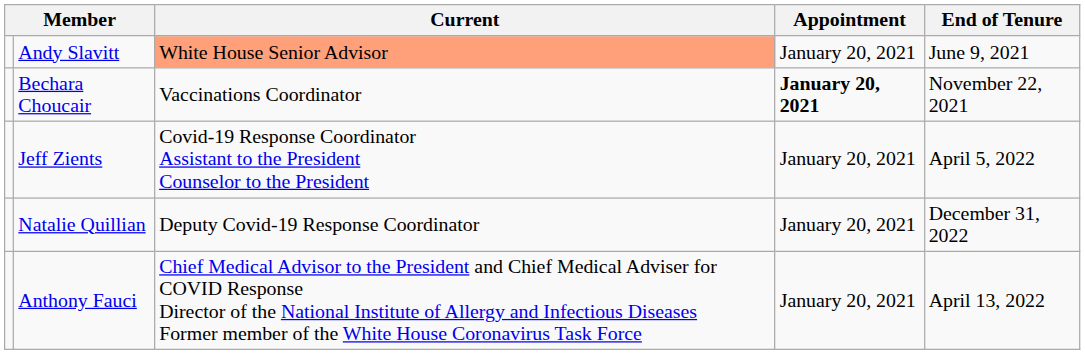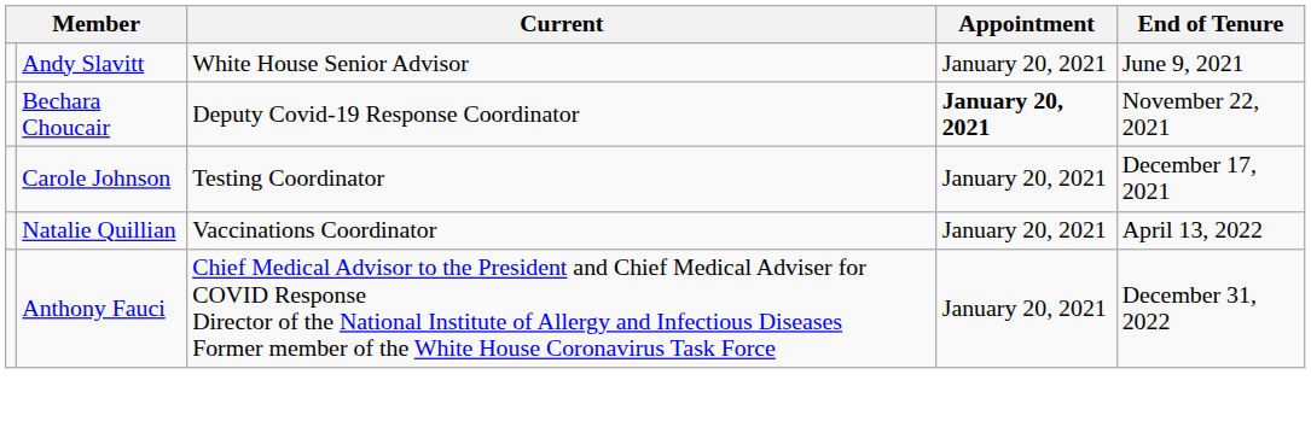 <table class="wikitable">
 <tr>
 <th colspan="2">Member</th>
 <th>Current</th>
 <th>Appointment</th>
 <th>End of Tenure</th>
 </tr>
 <tr>
 <td></td>
 <td><a href='#'>Andy Slavitt</a></td>
-<td style="background: lightsalmon;">White House Senior Advisor</td>
+<td>White House Senior Advisor</td>
 <td>January 20, 2021</td>
 <td>June 9, 2021</td>
 </tr>
 <tr>
 <td></td>
 <td><a href='#'>Bechara Choucair</a></td>
-<td>Vaccinations Coordinator</td>
+<td>Deputy Covid-19 Response Coordinator</td>
 <td><strong>January 20, 2021</strong></td>
 <td>November 22, 2021</td>
 </tr>
 <tr>
 <td></td>
-<td><a href='#'>Jeff Zients</a></td>
-<td>Covid-19 Response Coordinator<br><a href='#'>Assistant to the President</a><br><a href='#'>Counselor to the President</a></td>
+<td><a href='#'>Carole Johnson</a></td>
+<td>Testing Coordinator</td>
 <td>January 20, 2021</td>
-<td>April 5, 2022</td>
+<td>December 17, 2021</td>
 </tr>
 <tr>
 <td></td>
 <td><a href='#'>Natalie Quillian</a></td>
-<td>Deputy Covid-19 Response Coordinator</td>
+<td>Vaccinations Coordinator</td>
 <td>January 20, 2021</td>
-<td>December 31, 2022</td>
+<td>April 13, 2022</td>
 </tr>
 <tr>
 <td></td>
 <td><a href='#'>Anthony Fauci</a></td>
 <td><a href='#'>Chief Medical Advisor to the President</a> and Chief Medical Adviser for COVID Response<br>Director of the <a href='#'>National Institute of Allergy and Infectious Diseases</a><br>Former member of the <a href='#'>White House Coronavirus Task Force</a></td>
 <td>January 20, 2021</td>
-<td>April 13, 2022</td>
+<td>December 31, 2022</td>
 </tr>
 </table>
